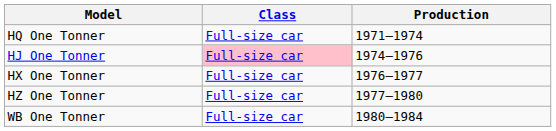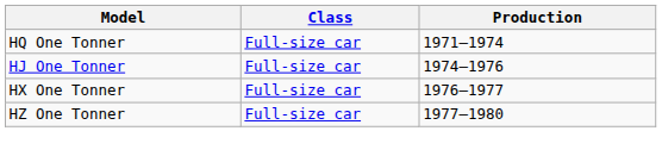 <table class="wikitable">
 <tr>
 <th style="width:200px;">Model</th>
 <th style="width:150px;"><a href='#'>Class</a></th>
 <th style="width:200px;">Production</th>
 </tr>
 <tr>
 <td valign="top">HQ One Tonner</td>
 <td valign="top"><a href='#'>Full-size car</a></td>
 <td valign="top">1971–1974</td>
 </tr>
 <tr>
 <td valign="top"><a href='#'>HJ One Tonner</a></td>
-<td valign="top" style="background: pink;"><a href='#'>Full-size car</a></td>
+<td valign="top"><a href='#'>Full-size car</a></td>
 <td valign="top">1974–1976</td>
 </tr>
 <tr>
 <td valign="top">HX One Tonner</td>
 <td valign="top"><a href='#'>Full-size car</a></td>
 <td valign="top">1976–1977</td>
 </tr>
 <tr>
 <td valign="top">HZ One Tonner</td>
 <td valign="top"><a href='#'>Full-size car</a></td>
 <td valign="top">1977–1980</td>
 </tr>
-<tr>
-<td valign="top">WB One Tonner</td>
-<td valign="top"><a href='#'>Full-size car</a></td>
-<td valign="top">1980–1984</td>
-</tr>
 </table>
